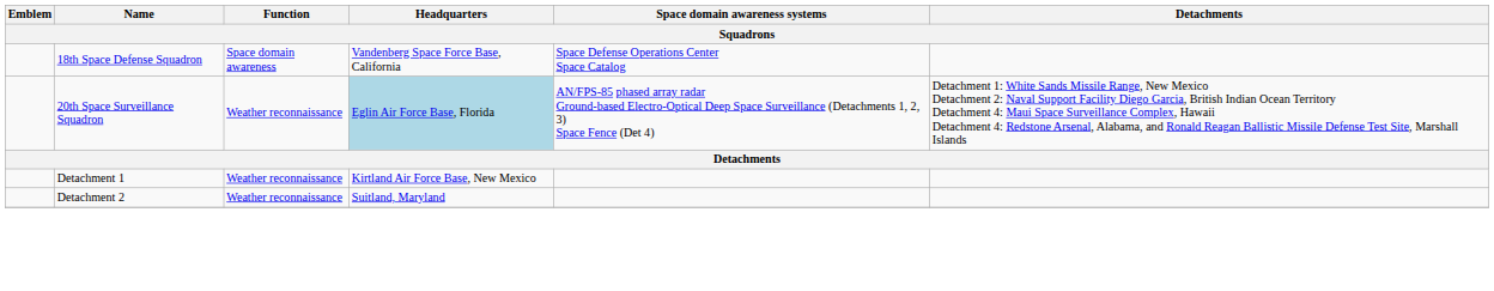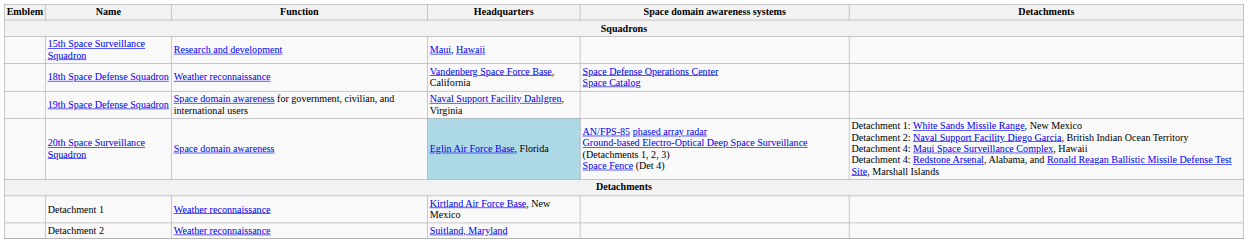 <table class="wikitable">
 <tr>
 <th>Emblem</th>
 <th>Name</th>
 <th>Function</th>
 <th>Headquarters</th>
 <th>Space domain awareness systems</th>
 <th>Detachments</th>
 </tr>
 <tr>
 <th colspan=6>Squadrons</th>
 </tr>
 <tr>
 <td></td>
+<td><a href='#'>15th Space Surveillance Squadron</a></td>
+<td><a href='#'>Research and development</a></td>
+<td><a href='#'>Maui</a>, <a href='#'>Hawaii</a></td>
+<td></td>
+<td></td>
+</tr>
+<tr>
+<td></td>
 <td><a href='#'>18th Space Defense Squadron</a></td>
-<td><a href='#'>Space domain awareness</a></td>
+<td><a href='#'>Weather reconnaissance</a></td>
 <td><a href='#'>Vandenberg Space Force Base</a>, California</td>
 <td><a href='#'>Space Defense Operations Center</a><br><a href='#'>Space Catalog</a></td>
 <td></td>
 </tr>
 <tr>
 <td></td>
+<td><a href='#'>19th Space Defense Squadron</a></td>
+<td><a href='#'>Space domain awareness</a> for government, civilian, and international users</td>
+<td><a href='#'>Naval Support Facility Dahlgren</a>, Virginia</td>
+<td></td>
+<td></td>
+</tr>
+<tr>
+<td></td>
 <td><a href='#'>20th Space Surveillance Squadron</a></td>
-<td><a href='#'>Weather reconnaissance</a></td>
+<td><a href='#'>Space domain awareness</a></td>
 <td style="background: lightblue;"><a href='#'>Eglin Air Force Base</a>, Florida</td>
 <td><a href='#'>AN/FPS-85</a> <a href='#'>phased array radar</a><br><a href='#'>Ground-based Electro-Optical Deep Space Surveillance</a> (Detachments 1, 2, 3)<br><a href='#'>Space Fence</a> (Det 4)</td>
 <td>Detachment 1: <a href='#'>White Sands Missile Range</a>, New Mexico<br>Detachment 2: <a href='#'>Naval Support Facility Diego Garcia</a>, British Indian Ocean Territory<br>Detachment 4: <a href='#'>Maui Space Surveillance Complex</a>, Hawaii<br>Detachment 4: <a href='#'>Redstone Arsenal</a>, Alabama, and <a href='#'>Ronald Reagan Ballistic Missile Defense Test Site</a>, Marshall Islands</td>
 </tr>
 <tr>
 <th colspan=6>Detachments</th>
 </tr>
 <tr>
 <td></td>
 <td>Detachment 1</td>
 <td><a href='#'>Weather reconnaissance</a></td>
 <td><a href='#'>Kirtland Air Force Base</a>, New Mexico</td>
 <td></td>
 <td></td>
 </tr>
 <tr>
 <td></td>
 <td>Detachment 2</td>
 <td><a href='#'>Weather reconnaissance</a></td>
 <td><a href='#'>Suitland, Maryland</a></td>
 <td></td>
 <td></td>
 </tr>
 <tr>
 </tr>
 </table>
